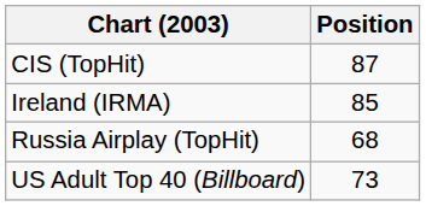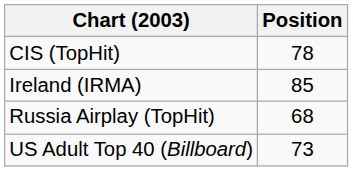 <table class="wikitable sortable">
 <tr>
 <th>Chart (2003)</th>
 <th>Position</th>
 </tr>
 <tr>
 <td>CIS (TopHit)</td>
-<td align="center">87</td>
+<td align="center">78</td>
 </tr>
 <tr>
 <td>Ireland (IRMA)</td>
 <td align="center">85</td>
 </tr>
 <tr>
 <td>Russia Airplay (TopHit)</td>
 <td align="center">68</td>
 </tr>
 <tr>
 <td>US Adult Top 40 (<em>Billboard</em>)</td>
 <td align="center">73</td>
 </tr>
 </table>
